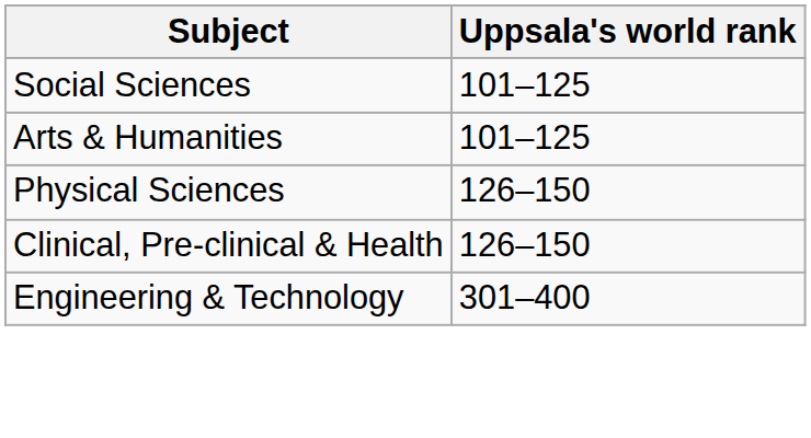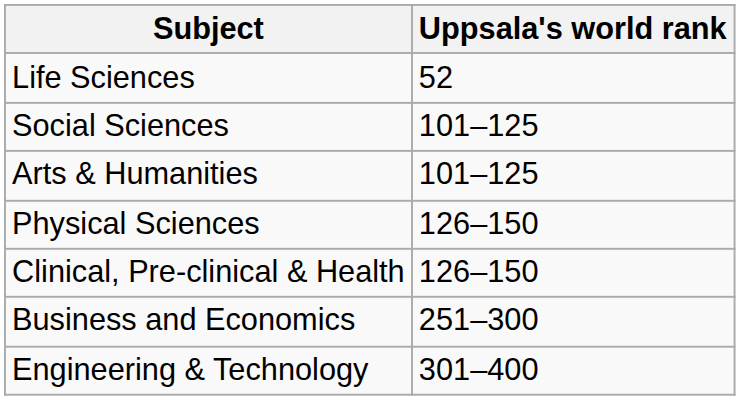 <table class="wikitable sortable">
 <tr>
 <th>Subject</th>
 <th>Uppsala's world rank</th>
+</tr>
+<tr>
+<td>Life Sciences</td>
+<td>52</td>
 </tr>
 <tr>
 <td>Social Sciences</td>
 <td>101–125</td>
 </tr>
 <tr>
 <td>Arts & Humanities</td>
 <td>101–125</td>
 </tr>
 <tr>
 <td>Physical Sciences</td>
 <td>126–150</td>
 </tr>
 <tr>
 <td>Clinical, Pre-clinical & Health</td>
 <td>126–150</td>
 </tr>
 <tr>
+<td>Business and Economics</td>
+<td>251–300</td>
+</tr>
+<tr>
 <td>Engineering & Technology</td>
 <td>301–400</td>
 </tr>
 </table>
